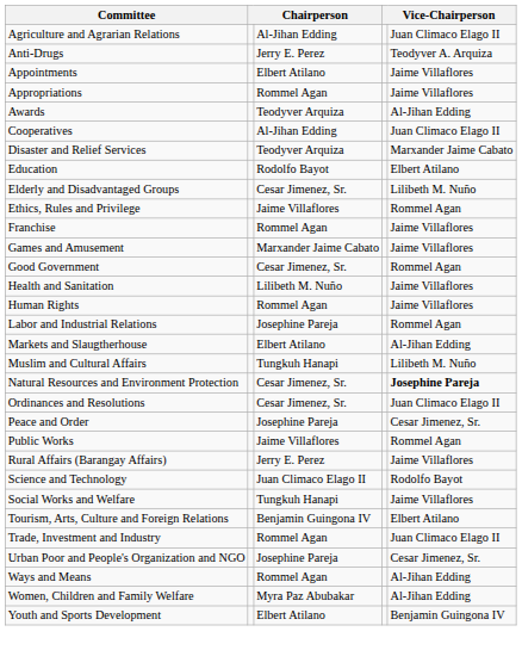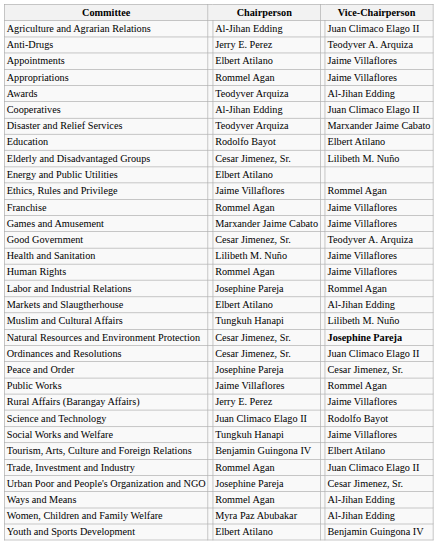 <table class="wikitable sortable">
 <tr>
 <th>Committee</th>
 <th colspan=2>Chairperson</th>
 <th colspan=2>Vice-Chairperson</th>
 </tr>
 <tr>
 <td>Agriculture and Agrarian Relations</td>
 <td bgcolor=></td>
 <td>Al-Jihan Edding</td>
 <td bgcolor=></td>
 <td>Juan Climaco Elago II</td>
 </tr>
 <tr>
 <td>Anti-Drugs</td>
 <td bgcolor=></td>
 <td>Jerry E. Perez</td>
 <td bgcolor=></td>
 <td>Teodyver A. Arquiza</td>
 </tr>
 <tr>
 <td>Appointments</td>
 <td bgcolor=></td>
 <td>Elbert Atilano</td>
 <td bgcolor=></td>
 <td>Jaime Villaflores</td>
 </tr>
 <tr>
 <td>Appropriations</td>
 <td bgcolor=></td>
 <td>Rommel Agan</td>
 <td bgcolor=></td>
 <td>Jaime Villaflores</td>
 </tr>
 <tr>
 <td>Awards</td>
 <td bgcolor=></td>
 <td>Teodyver Arquiza</td>
 <td bgcolor=></td>
 <td>Al-Jihan Edding</td>
 </tr>
 <tr>
 <td>Cooperatives</td>
 <td bgcolor=></td>
 <td>Al-Jihan Edding</td>
 <td bgcolor=></td>
 <td>Juan Climaco Elago II</td>
 </tr>
 <tr>
 <td>Disaster and Relief Services</td>
 <td bgcolor=></td>
 <td>Teodyver Arquiza</td>
 <td bgcolor=></td>
 <td>Marxander Jaime Cabato</td>
 </tr>
 <tr>
 <td>Education</td>
 <td bgcolor=></td>
 <td>Rodolfo Bayot</td>
 <td bgcolor=></td>
 <td>Elbert Atilano</td>
 </tr>
 <tr>
 <td>Elderly and Disadvantaged Groups</td>
 <td bgcolor=></td>
 <td>Cesar Jimenez, Sr.</td>
 <td bgcolor=></td>
 <td>Lilibeth M. Nuño</td>
 </tr>
 <tr>
+<td>Energy and Public Utilities</td>
+<td bgcolor=></td>
+<td>Elbert Atilano</td>
+<td></td>
+<td></td>
+</tr>
+<tr>
 <td>Ethics, Rules and Privilege</td>
 <td bgcolor=></td>
 <td>Jaime Villaflores</td>
 <td bgcolor=></td>
 <td>Rommel Agan</td>
 </tr>
 <tr>
 <td>Franchise</td>
 <td bgcolor=></td>
 <td>Rommel Agan</td>
 <td bgcolor=></td>
 <td>Jaime Villaflores</td>
 </tr>
 <tr>
 <td>Games and Amusement</td>
 <td bgcolor=></td>
 <td>Marxander Jaime Cabato</td>
 <td bgcolor=></td>
 <td>Jaime Villaflores</td>
 </tr>
 <tr>
 <td>Good Government</td>
 <td bgcolor=></td>
 <td>Cesar Jimenez, Sr.</td>
 <td bgcolor=></td>
-<td>Rommel Agan</td>
+<td>Teodyver A. Arquiza</td>
 </tr>
 <tr>
 <td>Health and Sanitation</td>
 <td bgcolor=></td>
 <td>Lilibeth M. Nuño</td>
 <td bgcolor=></td>
 <td>Jaime Villaflores</td>
 </tr>
 <tr>
 <td>Human Rights</td>
 <td bgcolor=></td>
 <td>Rommel Agan</td>
 <td bgcolor=></td>
 <td>Jaime Villaflores</td>
 </tr>
 <tr>
 <td>Labor and Industrial Relations</td>
 <td bgcolor=></td>
 <td>Josephine Pareja</td>
 <td bgcolor=></td>
 <td>Rommel Agan</td>
 </tr>
 <tr>
 <td>Markets and Slaugtherhouse</td>
 <td bgcolor=></td>
 <td>Elbert Atilano</td>
 <td bgcolor=></td>
 <td>Al-Jihan Edding</td>
 </tr>
 <tr>
 <td>Muslim and Cultural Affairs</td>
 <td bgcolor=></td>
 <td>Tungkuh Hanapi</td>
 <td bgcolor=></td>
 <td>Lilibeth M. Nuño</td>
 </tr>
 <tr>
 <td>Natural Resources and Environment Protection</td>
 <td bgcolor=></td>
 <td>Cesar Jimenez, Sr.</td>
 <td bgcolor=></td>
 <td><strong>Josephine Pareja</strong></td>
 </tr>
 <tr>
 <td>Ordinances and Resolutions</td>
 <td bgcolor=></td>
 <td>Cesar Jimenez, Sr.</td>
 <td bgcolor=></td>
 <td>Juan Climaco Elago II</td>
 </tr>
 <tr>
 <td>Peace and Order</td>
 <td bgcolor=></td>
 <td>Josephine Pareja</td>
 <td bgcolor=></td>
 <td>Cesar Jimenez, Sr.</td>
 </tr>
 <tr>
 <td>Public Works</td>
 <td bgcolor=></td>
 <td>Jaime Villaflores</td>
 <td bgcolor=></td>
 <td>Rommel Agan</td>
 </tr>
 <tr>
 <td>Rural Affairs (Barangay Affairs)</td>
 <td bgcolor=></td>
 <td>Jerry E. Perez</td>
 <td bgcolor=></td>
 <td>Jaime Villaflores</td>
 </tr>
 <tr>
 <td>Science and Technology</td>
 <td bgcolor=></td>
 <td>Juan Climaco Elago II</td>
 <td bgcolor=></td>
 <td>Rodolfo Bayot</td>
 </tr>
 <tr>
 <td>Social Works and Welfare</td>
 <td bgcolor=></td>
 <td>Tungkuh Hanapi</td>
 <td bgcolor=></td>
 <td>Jaime Villaflores</td>
 </tr>
 <tr>
 <td>Tourism, Arts, Culture and Foreign Relations</td>
 <td bgcolor=></td>
 <td>Benjamin Guingona IV</td>
 <td bgcolor=></td>
 <td>Elbert Atilano</td>
 </tr>
 <tr>
 <td>Trade, Investment and Industry</td>
 <td bgcolor=></td>
 <td>Rommel Agan</td>
 <td bgcolor=></td>
 <td>Juan Climaco Elago II</td>
 </tr>
 <tr>
 <td>Urban Poor and People's Organization and NGO</td>
 <td bgcolor=></td>
 <td>Josephine Pareja</td>
 <td bgcolor=></td>
 <td>Cesar Jimenez, Sr.</td>
 </tr>
 <tr>
 <td>Ways and Means</td>
 <td bgcolor=></td>
 <td>Rommel Agan</td>
 <td bgcolor=></td>
 <td>Al-Jihan Edding</td>
 </tr>
 <tr>
 <td>Women, Children and Family Welfare</td>
 <td bgcolor=></td>
 <td>Myra Paz Abubakar</td>
 <td bgcolor=></td>
 <td>Al-Jihan Edding</td>
 </tr>
 <tr>
 <td>Youth and Sports Development</td>
 <td bgcolor=></td>
 <td>Elbert Atilano</td>
 <td bgcolor=></td>
 <td>Benjamin Guingona IV</td>
 </tr>
 </table>
